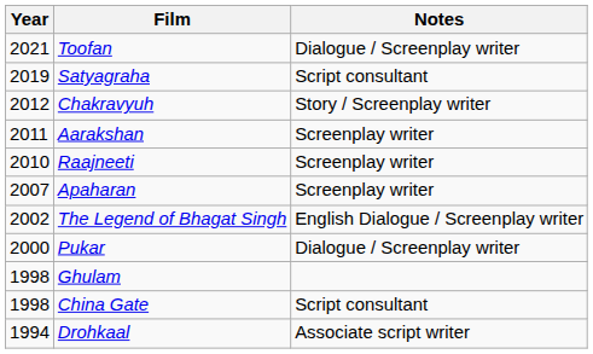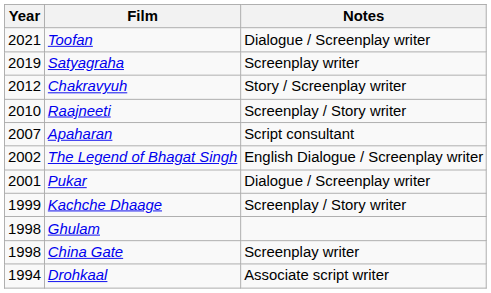 <table class="wikitable">
 <tr>
 <th>Year</th>
 <th>Film</th>
 <th>Notes</th>
 </tr>
 <tr>
 <td>2021</td>
 <td><em><a href='#'>Toofan</a></em></td>
 <td>Dialogue / Screenplay writer</td>
 </tr>
 <tr>
 <td>2019</td>
 <td><em><a href='#'>Satyagraha</a></em></td>
-<td>Script consultant</td>
+<td>Screenplay writer</td>
 </tr>
 <tr>
 <td>2012</td>
 <td><em><a href='#'>Chakravyuh</a></em></td>
 <td>Story / Screenplay writer</td>
 </tr>
 <tr>
-<td>2011</td>
-<td><em><a href='#'>Aarakshan</a></em></td>
-<td>Screenplay writer</td>
-</tr>
-<tr>
 <td>2010</td>
 <td><em><a href='#'>Raajneeti</a></em></td>
-<td>Screenplay writer</td>
+<td>Screenplay / Story writer</td>
 </tr>
 <tr>
 <td>2007</td>
 <td><em><a href='#'>Apaharan</a></em></td>
-<td>Screenplay writer</td>
+<td>Script consultant</td>
 </tr>
 <tr>
 <td>2002</td>
 <td><em><a href='#'>The Legend of Bhagat Singh</a></em></td>
 <td>English Dialogue / Screenplay writer</td>
 </tr>
 <tr>
-<td>2000</td>
+<td>2001</td>
 <td><em><a href='#'>Pukar</a></em></td>
 <td>Dialogue / Screenplay writer</td>
+</tr>
+<tr>
+<td>1999</td>
+<td><em><a href='#'>Kachche Dhaage</a></em></td>
+<td>Screenplay / Story writer</td>
 </tr>
 <tr>
 <td>1998</td>
 <td><em><a href='#'>Ghulam</a></em></td>
 <td></td>
 </tr>
 <tr>
 <td>1998</td>
 <td><em><a href='#'>China Gate</a></em></td>
-<td>Script consultant</td>
+<td>Screenplay writer</td>
 </tr>
 <tr>
 <td>1994</td>
 <td><em><a href='#'>Drohkaal</a></em></td>
 <td>Associate script writer</td>
 </tr>
 </table>
